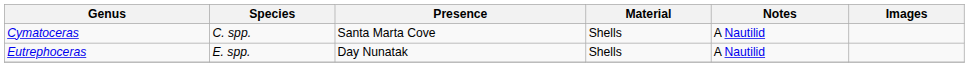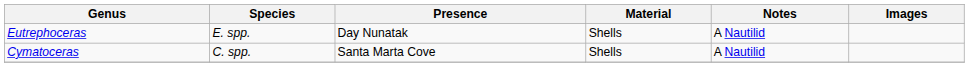 <table class="wikitable sortable"  style="margin:auto; width:100%;">
 <tr>
 <th>Genus</th>
 <th>Species</th>
 <th>Presence</th>
 <th>Material</th>
 <th>Notes</th>
 <th>Images</th>
 </tr>
 <tr>
+<td><a href='#'><em>Eutrephoceras</em></a></td>
+<td><em>E. spp.</em></td>
+<td>Day Nunatak</td>
+<td>Shells</td>
+<td>A <a href='#'>Nautilid</a></td>
+<td></td>
+</tr>
+<tr>
 <td><a href='#'><em>Cymatoceras</em></a></td>
 <td><em>C. spp.</em></td>
 <td>Santa Marta Cove</td>
 <td>Shells</td>
 <td>A <a href='#'>Nautilid</a></td>
 <td></td>
 </tr>
 <tr>
-<td><a href='#'><em>Eutrephoceras</em></a></td>
-<td><em>E. spp.</em></td>
-<td>Day Nunatak</td>
-<td>Shells</td>
-<td>A <a href='#'>Nautilid</a></td>
-<td></td>
-</tr>
-<tr>
 </tr>
 </table>
